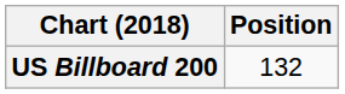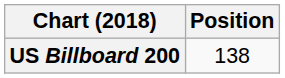 <table class="wikitable plainrowheaders" style="text-align:center">
 <tr>
 <th scope="col">Chart (2018)</th>
 <th scope="col">Position</th>
 </tr>
 <tr>
 <th scope="row">US <em>Billboard</em> 200</th>
-<td>132</td>
+<td>138</td>
 </tr>
 </table>
